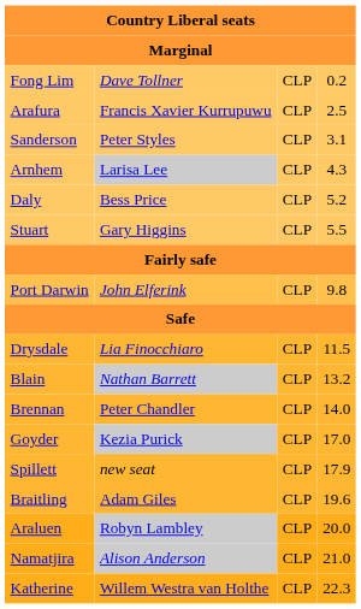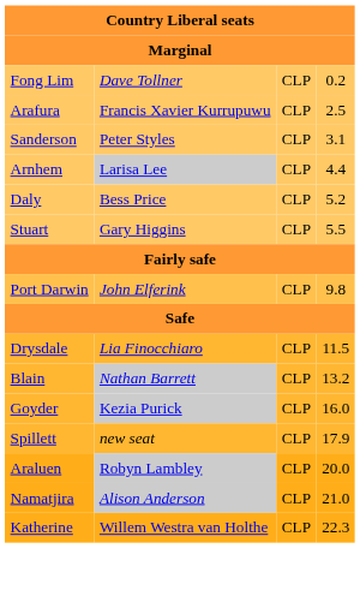 <table class="toccolours" cellpadding="5" cellspacing="0" style="float:left; margin-right:.5em; margin-top:.4em; font-size:90%;">
 <tr>
 <td colspan="4" style="text-align:center; background:#f93;"><span><strong>Country Liberal seats</strong></span></td>
 </tr>
 <tr>
 <td colspan="4" style="text-align:center; background:#f93;"><span><strong>Marginal</strong></span></td>
 </tr>
 <tr>
 <td style="text-align:left; background:#ffc966;"><a href='#'>Fong Lim</a></td>
 <td style="text-align:left; background:#ffc966;"><em><a href='#'>Dave Tollner</a></em></td>
 <td style="text-align:left; background:#ffc966;">CLP</td>
 <td style="text-align:center; background:#ffc966;">0.2</td>
 </tr>
 <tr>
 <td style="text-align:left; background:#ffc966;"><a href='#'>Arafura</a></td>
 <td style="text-align:left; background:#ffc966;"><a href='#'>Francis Xavier Kurrupuwu</a></td>
 <td style="text-align:left; background:#ffc966;">CLP</td>
 <td style="text-align:center; background:#ffc966;">2.5</td>
 </tr>
 <tr>
 <td style="text-align:left; background:#ffc966;"><a href='#'>Sanderson</a></td>
 <td style="text-align:left; background:#ffc966;"><a href='#'>Peter Styles</a></td>
 <td style="text-align:left; background:#ffc966;">CLP</td>
 <td style="text-align:center; background:#ffc966;">3.1</td>
 </tr>
 <tr>
 <td style="text-align:left; background:#ffc966;"><a href='#'>Arnhem</a></td>
 <td style="text-align:left; background:#ccc;"><a href='#'>Larisa Lee</a></td>
 <td style="text-align:left; background:#ffc966;">CLP</td>
-<td style="text-align:center; background:#ffc966;">4.3</td>
+<td style="text-align:center; background:#ffc966;">4.4</td>
 </tr>
 <tr>
 <td style="text-align:left; background:#ffc966;"><a href='#'>Daly</a></td>
 <td style="text-align:left; background:#ffc966;"><a href='#'>Bess Price</a></td>
 <td style="text-align:left; background:#ffc966;">CLP</td>
 <td style="text-align:center; background:#ffc966;">5.2</td>
 </tr>
 <tr>
 <td style="text-align:left; background:#ffc966;"><a href='#'>Stuart</a></td>
 <td style="text-align:left; background:#ffc966;"><a href='#'>Gary Higgins</a></td>
 <td style="text-align:left; background:#ffc966;">CLP</td>
 <td style="text-align:center; background:#ffc966;">5.5</td>
 </tr>
 <tr>
 <td colspan="4" style="text-align:center; background:#f93;"><span><strong>Fairly safe</strong></span></td>
 </tr>
 <tr>
 <td style="text-align:left; background:#ffc04c;"><a href='#'>Port Darwin</a></td>
 <td style="text-align:left; background:#ffc04c;"><em><a href='#'>John Elferink</a></em></td>
 <td style="text-align:left; background:#ffc04c;">CLP</td>
 <td style="text-align:center; background:#ffc04c;">9.8</td>
 </tr>
 <tr>
 <td colspan="4" style="text-align:center; background:#f93;"><span><strong>Safe</strong></span></td>
 </tr>
 <tr>
 <td style="text-align:left; background:#ffb732;"><a href='#'>Drysdale</a></td>
 <td style="text-align:left; background:#ffb732;"><em><a href='#'>Lia Finocchiaro</a></em></td>
 <td style="text-align:left; background:#ffb732;">CLP</td>
 <td style="text-align:center; background:#ffb732;">11.5</td>
 </tr>
 <tr>
 <td style="text-align:left; background:#ffb732;"><a href='#'>Blain</a></td>
 <td style="text-align:left; background:#ccc;"><em><a href='#'>Nathan Barrett</a></em></td>
 <td style="text-align:left; background:#ffb732;">CLP</td>
 <td style="text-align:center; background:#ffb732;">13.2</td>
 </tr>
 <tr>
-<td style="text-align:left; background:#ffb732;"><a href='#'>Brennan</a></td>
-<td style="text-align:left; background:#ffb732;"><a href='#'>Peter Chandler</a></td>
-<td style="text-align:left; background:#ffb732;">CLP</td>
-<td style="text-align:center; background:#ffb732;">14.0</td>
-</tr>
-<tr>
 <td style="text-align:left; background:#ffb732;"><a href='#'>Goyder</a></td>
 <td style="text-align:left; background:#ccc;"><a href='#'>Kezia Purick</a></td>
 <td style="text-align:left; background:#ffb732;">CLP</td>
-<td style="text-align:center; background:#ffb732;">17.0</td>
+<td style="text-align:center; background:#ffb732;">16.0</td>
 </tr>
 <tr>
 <td style="text-align:left; background:#ffb732;"><a href='#'>Spillett</a></td>
 <td style="text-align:left; background:#ffb732;"><em>new seat</em></td>
 <td style="text-align:left; background:#ffb732;">CLP</td>
 <td style="text-align:center; background:#ffb732;">17.9</td>
-</tr>
-<tr>
-<td style="text-align:left; background:#ffb732;"><a href='#'>Braitling</a></td>
-<td style="text-align:left; background:#ffb732;"><a href='#'>Adam Giles</a></td>
-<td style="text-align:left; background:#ffb732;">CLP</td>
-<td style="text-align:center; background:#ffb732;">19.6</td>
 </tr>
 <tr>
 <td style="text-align:left; background:#ffae19;"><a href='#'>Araluen</a></td>
 <td style="text-align:left; background:#ccc;"><a href='#'>Robyn Lambley</a></td>
 <td style="text-align:left; background:#ffae19;">CLP</td>
 <td style="text-align:center; background:#ffae19;">20.0</td>
 </tr>
 <tr>
 <td style="text-align:left; background:#ffae19;"><a href='#'>Namatjira</a></td>
 <td style="text-align:left; background:#ccc;"><em><a href='#'>Alison Anderson</a></em></td>
 <td style="text-align:left; background:#ffae19;">CLP</td>
 <td style="text-align:center; background:#ffae19;">21.0</td>
 </tr>
 <tr>
 <td style="text-align:left; background:#ffae19;"><a href='#'>Katherine</a></td>
 <td style="text-align:left; background:#ffae19;"><a href='#'>Willem Westra van Holthe</a></td>
 <td style="text-align:left; background:#ffae19;">CLP</td>
 <td style="text-align:center; background:#ffae19;">22.3</td>
 </tr>
 </table>
